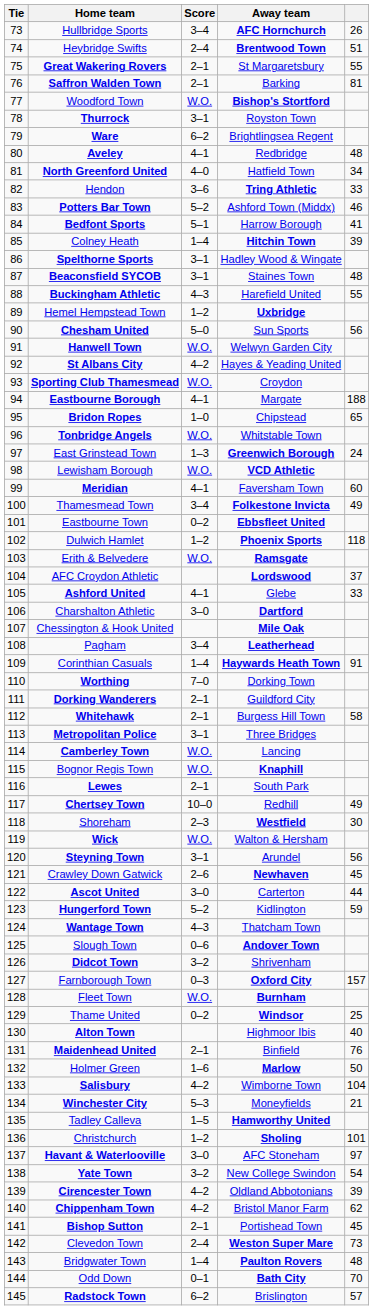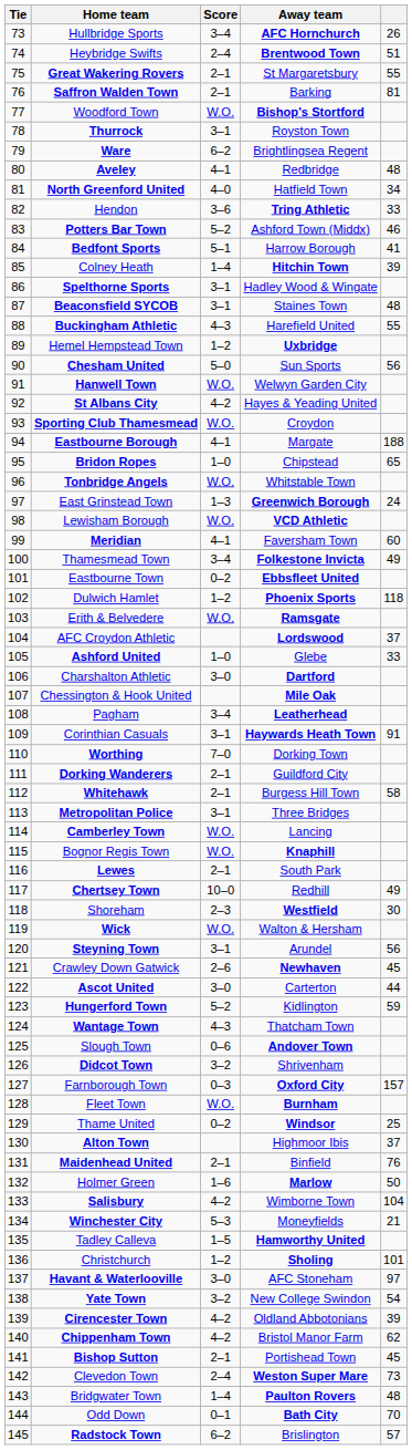 <table class="wikitable" style="text-align: center; font-size:85%">
 <tr>
 <th>Tie</th>
 <th>Home team</th>
 <th>Score</th>
 <th>Away team</th>
 <th></th>
 </tr>
 <tr>
 <td>73</td>
 <td><a href='#'>Hullbridge Sports</a></td>
 <td>3–4</td>
 <td><strong><a href='#'>AFC Hornchurch</a></strong></td>
 <td>26</td>
 </tr>
 <tr>
 <td>74</td>
 <td><a href='#'>Heybridge Swifts</a></td>
 <td>2–4</td>
 <td><strong><a href='#'>Brentwood Town</a></strong></td>
 <td>51</td>
 </tr>
 <tr>
 <td>75</td>
 <td><strong><a href='#'>Great Wakering Rovers</a></strong></td>
 <td>2–1</td>
 <td><a href='#'>St Margaretsbury</a></td>
 <td>55</td>
 </tr>
 <tr>
 <td>76</td>
 <td><strong><a href='#'>Saffron Walden Town</a></strong></td>
 <td>2–1</td>
 <td><a href='#'>Barking</a></td>
 <td>81</td>
 </tr>
 <tr>
 <td>77</td>
 <td><a href='#'>Woodford Town</a></td>
 <td><a href='#'>W.O.</a></td>
 <td><strong><a href='#'>Bishop's Stortford</a></strong></td>
 <td></td>
 </tr>
 <tr>
 <td>78</td>
 <td><strong><a href='#'>Thurrock</a></strong></td>
 <td>3–1</td>
 <td><a href='#'>Royston Town</a></td>
 <td></td>
 </tr>
 <tr>
 <td>79</td>
 <td><strong><a href='#'>Ware</a></strong></td>
 <td>6–2</td>
 <td><a href='#'>Brightlingsea Regent</a></td>
 <td></td>
 </tr>
 <tr>
 <td>80</td>
 <td><strong><a href='#'>Aveley</a></strong></td>
 <td>4–1</td>
 <td><a href='#'>Redbridge</a></td>
 <td>48</td>
 </tr>
 <tr>
 <td>81</td>
 <td><strong><a href='#'>North Greenford United</a></strong></td>
 <td>4–0</td>
 <td><a href='#'>Hatfield Town</a></td>
 <td>34</td>
 </tr>
 <tr>
 <td>82</td>
 <td><a href='#'>Hendon</a></td>
 <td>3–6</td>
 <td><strong><a href='#'>Tring Athletic</a></strong></td>
 <td>33</td>
 </tr>
 <tr>
 <td>83</td>
 <td><strong><a href='#'>Potters Bar Town</a></strong></td>
 <td>5–2</td>
 <td><a href='#'>Ashford Town (Middx)</a></td>
 <td>46</td>
 </tr>
 <tr>
 <td>84</td>
 <td><strong><a href='#'>Bedfont Sports</a></strong></td>
 <td>5–1</td>
 <td><a href='#'>Harrow Borough</a></td>
 <td>41</td>
 </tr>
 <tr>
 <td>85</td>
 <td><a href='#'>Colney Heath</a></td>
 <td>1–4</td>
 <td><strong><a href='#'>Hitchin Town</a></strong></td>
 <td>39</td>
 </tr>
 <tr>
 <td>86</td>
 <td><strong><a href='#'>Spelthorne Sports</a></strong></td>
 <td>3–1</td>
 <td><a href='#'>Hadley Wood & Wingate</a></td>
 <td></td>
 </tr>
 <tr>
 <td>87</td>
 <td><strong><a href='#'>Beaconsfield SYCOB</a></strong></td>
 <td>3–1</td>
 <td><a href='#'>Staines Town</a></td>
 <td>48</td>
 </tr>
 <tr>
 <td>88</td>
 <td><strong><a href='#'>Buckingham Athletic</a></strong></td>
 <td>4–3</td>
 <td><a href='#'>Harefield United</a></td>
 <td>55</td>
 </tr>
 <tr>
 <td>89</td>
 <td><a href='#'>Hemel Hempstead Town</a></td>
 <td>1–2</td>
 <td><strong><a href='#'>Uxbridge</a></strong></td>
 <td></td>
 </tr>
 <tr>
 <td>90</td>
 <td><strong><a href='#'>Chesham United</a></strong></td>
 <td>5–0</td>
 <td><a href='#'>Sun Sports</a></td>
 <td>56</td>
 </tr>
 <tr>
 <td>91</td>
 <td><strong><a href='#'>Hanwell Town</a></strong></td>
 <td><a href='#'>W.O.</a></td>
 <td><a href='#'>Welwyn Garden City</a></td>
 <td></td>
 </tr>
 <tr>
 <td>92</td>
 <td><strong><a href='#'>St Albans City</a></strong></td>
 <td>4–2</td>
 <td><a href='#'>Hayes & Yeading United</a></td>
 <td></td>
 </tr>
 <tr>
 <td>93</td>
 <td><strong><a href='#'>Sporting Club Thamesmead</a></strong></td>
 <td><a href='#'>W.O.</a></td>
 <td><a href='#'>Croydon</a></td>
 <td></td>
 </tr>
 <tr>
 <td>94</td>
 <td><strong><a href='#'>Eastbourne Borough</a></strong></td>
 <td>4–1</td>
 <td><a href='#'>Margate</a></td>
 <td>188</td>
 </tr>
 <tr>
 <td>95</td>
 <td><strong><a href='#'>Bridon Ropes</a></strong></td>
 <td>1–0</td>
 <td><a href='#'>Chipstead</a></td>
 <td>65</td>
 </tr>
 <tr>
 <td>96</td>
 <td><strong><a href='#'>Tonbridge Angels</a></strong></td>
 <td><a href='#'>W.O.</a></td>
 <td><a href='#'>Whitstable Town</a></td>
 <td></td>
 </tr>
 <tr>
 <td>97</td>
 <td><a href='#'>East Grinstead Town</a></td>
 <td>1–3</td>
 <td><strong><a href='#'>Greenwich Borough</a></strong></td>
 <td>24</td>
 </tr>
 <tr>
 <td>98</td>
 <td><a href='#'>Lewisham Borough</a></td>
 <td><a href='#'>W.O.</a></td>
 <td><strong><a href='#'>VCD Athletic</a></strong></td>
 <td></td>
 </tr>
 <tr>
 <td>99</td>
 <td><strong><a href='#'>Meridian</a></strong></td>
 <td>4–1</td>
 <td><a href='#'>Faversham Town</a></td>
 <td>60</td>
 </tr>
 <tr>
 <td>100</td>
 <td><a href='#'>Thamesmead Town</a></td>
 <td>3–4</td>
 <td><strong><a href='#'>Folkestone Invicta</a></strong></td>
 <td>49</td>
 </tr>
 <tr>
 <td>101</td>
 <td><a href='#'>Eastbourne Town</a></td>
 <td>0–2</td>
 <td><strong><a href='#'>Ebbsfleet United</a></strong></td>
 <td></td>
 </tr>
 <tr>
 <td>102</td>
 <td><a href='#'>Dulwich Hamlet</a></td>
 <td>1–2</td>
 <td><strong><a href='#'>Phoenix Sports</a></strong></td>
 <td>118</td>
 </tr>
 <tr>
 <td>103</td>
 <td><a href='#'>Erith & Belvedere</a></td>
 <td><a href='#'>W.O.</a></td>
 <td><strong><a href='#'>Ramsgate</a></strong></td>
 <td></td>
 </tr>
 <tr>
 <td>104</td>
 <td><a href='#'>AFC Croydon Athletic</a></td>
 <td></td>
 <td><strong><a href='#'>Lordswood</a></strong></td>
 <td>37</td>
 </tr>
 <tr>
 <td>105</td>
 <td><strong><a href='#'>Ashford United</a></strong></td>
-<td>4–1</td>
+<td>1–0</td>
 <td><a href='#'>Glebe</a></td>
 <td>33</td>
 </tr>
 <tr>
 <td>106</td>
 <td><a href='#'>Charshalton Athletic</a></td>
 <td>3–0</td>
 <td><strong><a href='#'>Dartford</a></strong></td>
 <td></td>
 </tr>
 <tr>
 <td>107</td>
 <td><a href='#'>Chessington & Hook United</a></td>
 <td></td>
 <td><strong><a href='#'>Mile Oak</a></strong></td>
 <td></td>
 </tr>
 <tr>
 <td>108</td>
 <td><a href='#'>Pagham</a></td>
 <td>3–4</td>
 <td><strong><a href='#'>Leatherhead</a></strong></td>
 <td></td>
 </tr>
 <tr>
 <td>109</td>
 <td><a href='#'>Corinthian Casuals</a></td>
-<td>1–4</td>
+<td>3–1</td>
 <td><strong><a href='#'>Haywards Heath Town</a></strong></td>
 <td>91</td>
 </tr>
 <tr>
 <td>110</td>
 <td><strong><a href='#'>Worthing</a></strong></td>
 <td>7–0</td>
 <td><a href='#'>Dorking Town</a></td>
 <td></td>
 </tr>
 <tr>
 <td>111</td>
 <td><strong><a href='#'>Dorking Wanderers</a></strong></td>
 <td>2–1</td>
 <td><a href='#'>Guildford City</a></td>
 <td></td>
 </tr>
 <tr>
 <td>112</td>
 <td><strong><a href='#'>Whitehawk</a></strong></td>
 <td>2–1</td>
 <td><a href='#'>Burgess Hill Town</a></td>
 <td>58</td>
 </tr>
 <tr>
 <td>113</td>
 <td><strong><a href='#'>Metropolitan Police</a></strong></td>
 <td>3–1</td>
 <td><a href='#'>Three Bridges</a></td>
 <td></td>
 </tr>
 <tr>
 <td>114</td>
 <td><strong><a href='#'>Camberley Town</a></strong></td>
 <td><a href='#'>W.O.</a></td>
 <td><a href='#'>Lancing</a></td>
 <td></td>
 </tr>
 <tr>
 <td>115</td>
 <td><a href='#'>Bognor Regis Town</a></td>
 <td><a href='#'>W.O.</a></td>
 <td><strong><a href='#'>Knaphill</a></strong></td>
 <td></td>
 </tr>
 <tr>
 <td>116</td>
 <td><strong><a href='#'>Lewes</a></strong></td>
 <td>2–1</td>
 <td><a href='#'>South Park</a></td>
 <td></td>
 </tr>
 <tr>
 <td>117</td>
 <td><strong><a href='#'>Chertsey Town</a></strong></td>
 <td>10–0</td>
 <td><a href='#'>Redhill</a></td>
 <td>49</td>
 </tr>
 <tr>
 <td>118</td>
 <td><a href='#'>Shoreham</a></td>
 <td>2–3</td>
 <td><strong><a href='#'>Westfield</a></strong></td>
 <td>30</td>
 </tr>
 <tr>
 <td>119</td>
 <td><strong><a href='#'>Wick</a></strong></td>
 <td><a href='#'>W.O.</a></td>
 <td><a href='#'>Walton & Hersham</a></td>
 <td></td>
 </tr>
 <tr>
 <td>120</td>
 <td><strong><a href='#'>Steyning Town</a></strong></td>
 <td>3–1</td>
 <td><a href='#'>Arundel</a></td>
 <td>56</td>
 </tr>
 <tr>
 <td>121</td>
 <td><a href='#'>Crawley Down Gatwick</a></td>
 <td>2–6</td>
 <td><strong><a href='#'>Newhaven</a></strong></td>
 <td>45</td>
 </tr>
 <tr>
 <td>122</td>
 <td><strong><a href='#'>Ascot United</a></strong></td>
 <td>3–0</td>
 <td><a href='#'>Carterton</a></td>
 <td>44</td>
 </tr>
 <tr>
 <td>123</td>
 <td><strong><a href='#'>Hungerford Town</a></strong></td>
 <td>5–2</td>
 <td><a href='#'>Kidlington</a></td>
 <td>59</td>
 </tr>
 <tr>
 <td>124</td>
 <td><strong><a href='#'>Wantage Town</a></strong></td>
 <td>4–3</td>
 <td><a href='#'>Thatcham Town</a></td>
 <td></td>
 </tr>
 <tr>
 <td>125</td>
 <td><a href='#'>Slough Town</a></td>
 <td>0–6</td>
 <td><strong><a href='#'>Andover Town</a></strong></td>
 <td></td>
 </tr>
 <tr>
 <td>126</td>
 <td><strong><a href='#'>Didcot Town</a></strong></td>
 <td>3–2</td>
 <td><a href='#'>Shrivenham</a></td>
 <td></td>
 </tr>
 <tr>
 <td>127</td>
 <td><a href='#'>Farnborough Town</a></td>
 <td>0–3</td>
 <td><strong><a href='#'>Oxford City</a></strong></td>
 <td>157</td>
 </tr>
 <tr>
 <td>128</td>
 <td><a href='#'>Fleet Town</a></td>
 <td><a href='#'>W.O.</a></td>
 <td><strong><a href='#'>Burnham</a></strong></td>
 <td></td>
 </tr>
 <tr>
 <td>129</td>
 <td><a href='#'>Thame United</a></td>
 <td>0–2</td>
 <td><strong><a href='#'>Windsor</a></strong></td>
 <td>25</td>
 </tr>
 <tr>
 <td>130</td>
 <td><strong><a href='#'>Alton Town</a></strong></td>
 <td></td>
 <td><a href='#'>Highmoor Ibis</a></td>
-<td>40</td>
+<td>37</td>
 </tr>
 <tr>
 <td>131</td>
 <td><strong><a href='#'>Maidenhead United</a></strong></td>
 <td>2–1</td>
 <td><a href='#'>Binfield</a></td>
 <td>76</td>
 </tr>
 <tr>
 <td>132</td>
 <td><a href='#'>Holmer Green</a></td>
 <td>1–6</td>
 <td><strong><a href='#'>Marlow</a></strong></td>
 <td>50</td>
 </tr>
 <tr>
 <td>133</td>
 <td><strong><a href='#'>Salisbury</a></strong></td>
 <td>4–2</td>
 <td><a href='#'>Wimborne Town</a></td>
 <td>104</td>
 </tr>
 <tr>
 <td>134</td>
 <td><strong><a href='#'>Winchester City</a></strong></td>
 <td>5–3</td>
 <td><a href='#'>Moneyfields</a></td>
 <td>21</td>
 </tr>
 <tr>
 <td>135</td>
 <td><a href='#'>Tadley Calleva</a></td>
 <td>1–5</td>
 <td><strong><a href='#'>Hamworthy United</a></strong></td>
 <td></td>
 </tr>
 <tr>
 <td>136</td>
 <td><a href='#'>Christchurch</a></td>
 <td>1–2</td>
 <td><strong><a href='#'>Sholing</a></strong></td>
 <td>101</td>
 </tr>
 <tr>
 <td>137</td>
 <td><strong><a href='#'>Havant & Waterlooville</a></strong></td>
 <td>3–0</td>
 <td><a href='#'>AFC Stoneham</a></td>
 <td>97</td>
 </tr>
 <tr>
 <td>138</td>
 <td><strong><a href='#'>Yate Town</a></strong></td>
 <td>3–2</td>
 <td><a href='#'>New College Swindon</a></td>
 <td>54</td>
 </tr>
 <tr>
 <td>139</td>
 <td><strong><a href='#'>Cirencester Town</a></strong></td>
 <td>4–2</td>
 <td><a href='#'>Oldland Abbotonians</a></td>
 <td>39</td>
 </tr>
 <tr>
 <td>140</td>
 <td><strong><a href='#'>Chippenham Town</a></strong></td>
 <td>4–2 </td>
 <td><a href='#'>Bristol Manor Farm</a></td>
 <td>62</td>
 </tr>
 <tr>
 <td>141</td>
 <td><strong><a href='#'>Bishop Sutton</a></strong></td>
 <td>2–1</td>
 <td><a href='#'>Portishead Town</a></td>
 <td>45</td>
 </tr>
 <tr>
 <td>142</td>
 <td><a href='#'>Clevedon Town</a></td>
 <td>2–4</td>
 <td><strong><a href='#'>Weston Super Mare</a></strong></td>
 <td>73</td>
 </tr>
 <tr>
 <td>143</td>
 <td><a href='#'>Bridgwater Town</a></td>
 <td>1–4</td>
 <td><strong><a href='#'>Paulton Rovers</a></strong></td>
 <td>48</td>
 </tr>
 <tr>
 <td>144</td>
 <td><a href='#'>Odd Down</a></td>
 <td>0–1</td>
 <td><strong><a href='#'>Bath City</a></strong></td>
 <td>70</td>
 </tr>
 <tr>
 <td>145</td>
 <td><strong><a href='#'>Radstock Town</a></strong></td>
 <td>6–2</td>
 <td><a href='#'>Brislington</a></td>
 <td>57</td>
 </tr>
 </table>
